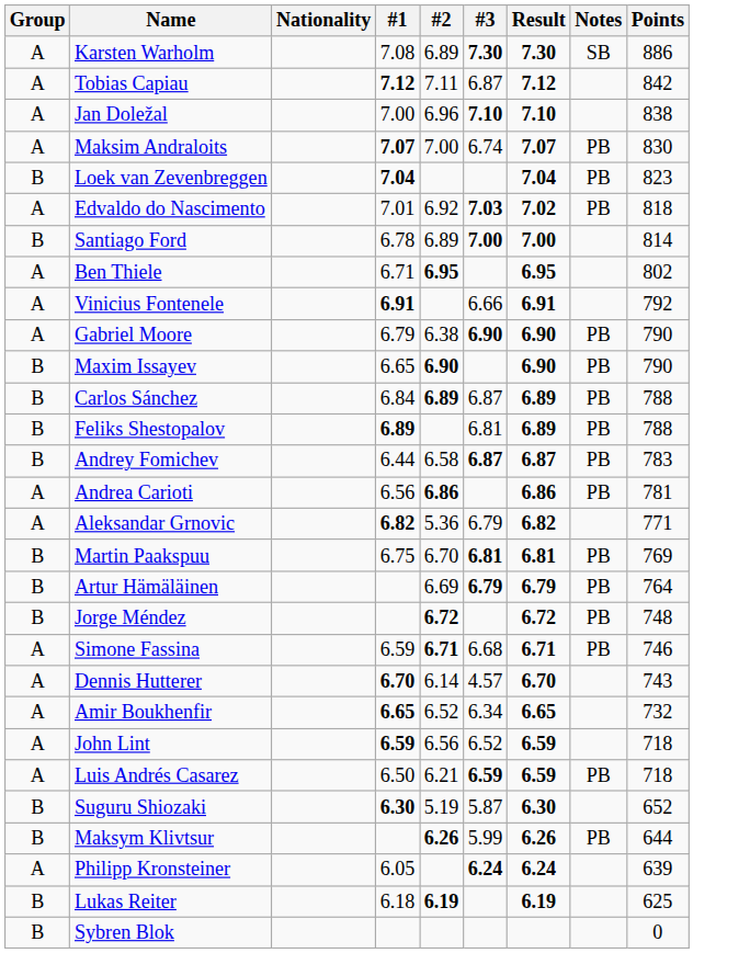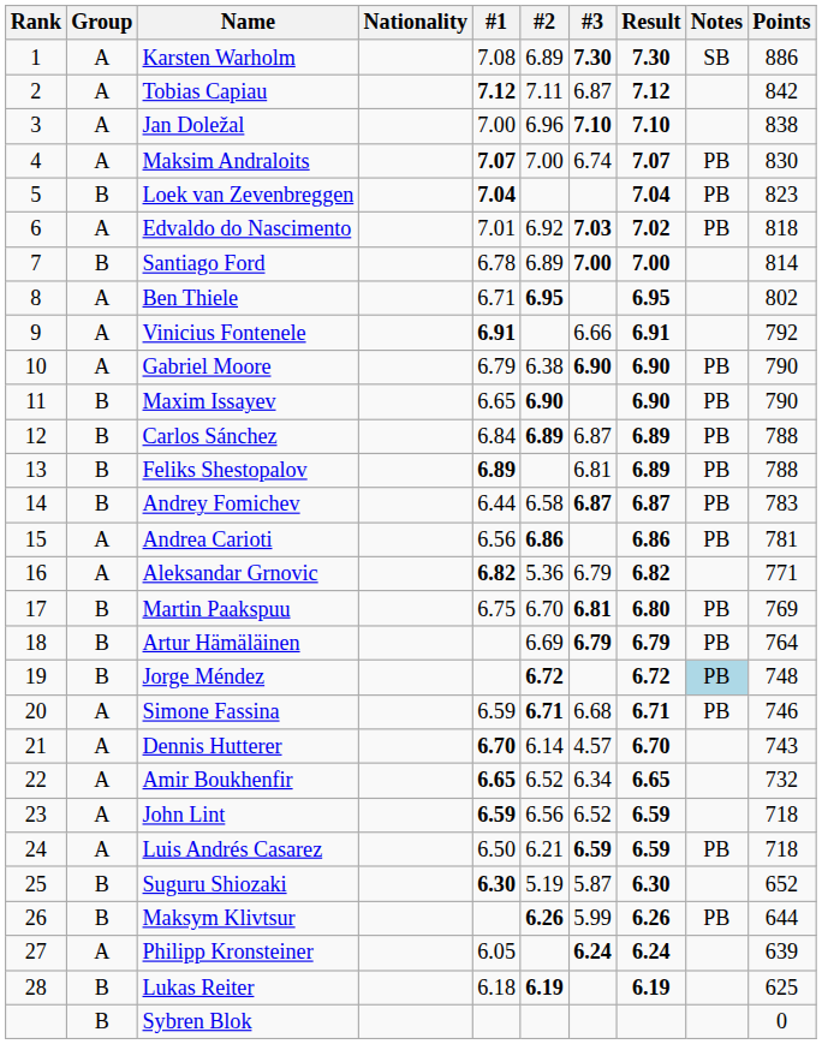 <table class="wikitable sortable" style="text-align:center">
 <tr>
+<th>Rank</th>
 <th>Group</th>
 <th>Name</th>
 <th>Nationality</th>
 <th>#1</th>
 <th>#2</th>
 <th>#3</th>
 <th>Result</th>
 <th>Notes</th>
 <th>Points</th>
 </tr>
 <tr>
+<td>1</td>
 <td>A</td>
 <td align=left><a href='#'>Karsten Warholm</a></td>
 <td align=left></td>
 <td>7.08</td>
 <td>6.89</td>
 <td><strong>7.30</strong></td>
 <td><strong>7.30</strong></td>
 <td>SB</td>
 <td>886</td>
 </tr>
 <tr>
+<td>2</td>
 <td>A</td>
 <td align=left><a href='#'>Tobias Capiau</a></td>
 <td align=left></td>
 <td><strong>7.12</strong></td>
 <td>7.11</td>
 <td>6.87</td>
 <td><strong>7.12</strong></td>
 <td></td>
 <td>842</td>
 </tr>
 <tr>
+<td>3</td>
 <td>A</td>
 <td align=left><a href='#'>Jan Doležal</a></td>
 <td align=left></td>
 <td>7.00</td>
 <td>6.96</td>
 <td><strong>7.10</strong></td>
 <td><strong>7.10</strong></td>
 <td></td>
 <td>838</td>
 </tr>
 <tr>
+<td>4</td>
 <td>A</td>
 <td align=left><a href='#'>Maksim Andraloits</a></td>
 <td align=left></td>
 <td><strong>7.07</strong></td>
 <td>7.00</td>
 <td>6.74</td>
 <td><strong>7.07</strong></td>
 <td>PB</td>
 <td>830</td>
 </tr>
 <tr>
+<td>5</td>
 <td>B</td>
 <td align=left><a href='#'>Loek van Zevenbreggen</a></td>
 <td align=left></td>
 <td><strong>7.04</strong></td>
 <td></td>
 <td></td>
 <td><strong>7.04</strong></td>
 <td>PB</td>
 <td>823</td>
 </tr>
 <tr>
+<td>6</td>
 <td>A</td>
 <td align=left><a href='#'>Edvaldo do Nascimento</a></td>
 <td align=left></td>
 <td>7.01</td>
 <td>6.92</td>
 <td><strong>7.03</strong></td>
 <td><strong>7.02</strong></td>
 <td>PB</td>
 <td>818</td>
 </tr>
 <tr>
+<td>7</td>
 <td>B</td>
 <td align=left><a href='#'>Santiago Ford</a></td>
 <td align=left></td>
 <td>6.78</td>
 <td>6.89</td>
 <td><strong>7.00</strong></td>
 <td><strong>7.00</strong></td>
 <td></td>
 <td>814</td>
 </tr>
 <tr>
+<td>8</td>
 <td>A</td>
 <td align=left><a href='#'>Ben Thiele</a></td>
 <td align=left></td>
 <td>6.71</td>
 <td><strong>6.95</strong></td>
 <td></td>
 <td><strong>6.95</strong></td>
 <td></td>
 <td>802</td>
 </tr>
 <tr>
+<td>9</td>
 <td>A</td>
 <td align=left><a href='#'>Vinicius Fontenele</a></td>
 <td align=left></td>
 <td><strong>6.91</strong></td>
 <td></td>
 <td>6.66</td>
 <td><strong>6.91</strong></td>
 <td></td>
 <td>792</td>
 </tr>
 <tr>
+<td>10</td>
 <td>A</td>
 <td align=left><a href='#'>Gabriel Moore</a></td>
 <td align=left></td>
 <td>6.79</td>
 <td>6.38</td>
 <td><strong>6.90</strong></td>
 <td><strong>6.90</strong></td>
 <td>PB</td>
 <td>790</td>
 </tr>
 <tr>
+<td>11</td>
 <td>B</td>
 <td align=left><a href='#'>Maxim Issayev</a></td>
 <td align=left></td>
 <td>6.65</td>
 <td><strong>6.90</strong></td>
 <td></td>
 <td><strong>6.90</strong></td>
 <td>PB</td>
 <td>790</td>
 </tr>
 <tr>
+<td>12</td>
 <td>B</td>
 <td align=left><a href='#'>Carlos Sánchez</a></td>
 <td align=left></td>
 <td>6.84</td>
 <td><strong>6.89</strong></td>
 <td>6.87</td>
 <td><strong>6.89</strong></td>
 <td>PB</td>
 <td>788</td>
 </tr>
 <tr>
+<td>13</td>
 <td>B</td>
 <td align=left><a href='#'>Feliks Shestopalov</a></td>
 <td align=left></td>
 <td><strong>6.89</strong></td>
 <td></td>
 <td>6.81</td>
 <td><strong>6.89</strong></td>
 <td>PB</td>
 <td>788</td>
 </tr>
 <tr>
+<td>14</td>
 <td>B</td>
 <td align=left><a href='#'>Andrey Fomichev</a></td>
 <td align=left></td>
 <td>6.44</td>
 <td>6.58</td>
 <td><strong>6.87</strong></td>
 <td><strong>6.87</strong></td>
 <td>PB</td>
 <td>783</td>
 </tr>
 <tr>
+<td>15</td>
 <td>A</td>
 <td align=left><a href='#'>Andrea Carioti</a></td>
 <td align=left></td>
 <td>6.56</td>
 <td><strong>6.86</strong></td>
 <td></td>
 <td><strong>6.86</strong></td>
 <td>PB</td>
 <td>781</td>
 </tr>
 <tr>
+<td>16</td>
 <td>A</td>
 <td align=left><a href='#'>Aleksandar Grnovic</a></td>
 <td align=left></td>
 <td><strong>6.82</strong></td>
 <td>5.36</td>
 <td>6.79</td>
 <td><strong>6.82</strong></td>
 <td></td>
 <td>771</td>
 </tr>
 <tr>
+<td>17</td>
 <td>B</td>
 <td align=left><a href='#'>Martin Paakspuu</a></td>
 <td align=left></td>
 <td>6.75</td>
 <td>6.70</td>
 <td><strong>6.81</strong></td>
-<td><strong>6.81</strong></td>
+<td><strong>6.80</strong></td>
 <td>PB</td>
 <td>769</td>
 </tr>
 <tr>
+<td>18</td>
 <td>B</td>
 <td align=left><a href='#'>Artur Hämäläinen</a></td>
 <td align=left></td>
 <td></td>
 <td>6.69</td>
 <td><strong>6.79</strong></td>
 <td><strong>6.79</strong></td>
 <td>PB</td>
 <td>764</td>
 </tr>
 <tr>
+<td>19</td>
 <td>B</td>
 <td align=left><a href='#'>Jorge Méndez</a></td>
 <td align=left></td>
 <td></td>
 <td><strong>6.72</strong></td>
 <td></td>
 <td><strong>6.72</strong></td>
-<td>PB</td>
+<td style="background: lightblue;">PB</td>
 <td>748</td>
 </tr>
 <tr>
+<td>20</td>
 <td>A</td>
 <td align=left><a href='#'>Simone Fassina</a></td>
 <td align=left></td>
 <td>6.59</td>
 <td><strong>6.71</strong></td>
 <td>6.68</td>
 <td><strong>6.71</strong></td>
 <td>PB</td>
 <td>746</td>
 </tr>
 <tr>
+<td>21</td>
 <td>A</td>
 <td align=left><a href='#'>Dennis Hutterer</a></td>
 <td align=left></td>
 <td><strong>6.70</strong></td>
 <td>6.14</td>
 <td>4.57</td>
 <td><strong>6.70</strong></td>
 <td></td>
 <td>743</td>
 </tr>
 <tr>
+<td>22</td>
 <td>A</td>
 <td align=left><a href='#'>Amir Boukhenfir</a></td>
 <td align=left></td>
 <td><strong>6.65</strong></td>
 <td>6.52</td>
 <td>6.34</td>
 <td><strong>6.65</strong></td>
 <td></td>
 <td>732</td>
 </tr>
 <tr>
+<td>23</td>
 <td>A</td>
 <td align=left><a href='#'>John Lint</a></td>
 <td align=left></td>
 <td><strong>6.59</strong></td>
 <td>6.56</td>
 <td>6.52</td>
 <td><strong>6.59</strong></td>
 <td></td>
 <td>718</td>
 </tr>
 <tr>
+<td>24</td>
 <td>A</td>
 <td align=left><a href='#'>Luis Andrés Casarez</a></td>
 <td align=left></td>
 <td>6.50</td>
 <td>6.21</td>
 <td><strong>6.59</strong></td>
 <td><strong>6.59</strong></td>
 <td>PB</td>
 <td>718</td>
 </tr>
 <tr>
+<td>25</td>
 <td>B</td>
 <td align=left><a href='#'>Suguru Shiozaki</a></td>
 <td align=left></td>
 <td><strong>6.30</strong></td>
 <td>5.19</td>
 <td>5.87</td>
 <td><strong>6.30</strong></td>
 <td></td>
 <td>652</td>
 </tr>
 <tr>
+<td>26</td>
 <td>B</td>
 <td align=left><a href='#'>Maksym Klivtsur</a></td>
 <td align=left></td>
 <td></td>
 <td><strong>6.26</strong></td>
 <td>5.99</td>
 <td><strong>6.26</strong></td>
 <td>PB</td>
 <td>644</td>
 </tr>
 <tr>
+<td>27</td>
 <td>A</td>
 <td align=left><a href='#'>Philipp Kronsteiner</a></td>
 <td align=left></td>
 <td>6.05</td>
 <td></td>
 <td><strong>6.24</strong></td>
 <td><strong>6.24</strong></td>
 <td></td>
 <td>639</td>
 </tr>
 <tr>
+<td>28</td>
 <td>B</td>
 <td align=left><a href='#'>Lukas Reiter</a></td>
 <td align="left"></td>
 <td>6.18</td>
 <td><strong>6.19</strong></td>
 <td></td>
 <td><strong>6.19</strong></td>
 <td></td>
 <td>625</td>
 </tr>
 <tr>
+<td></td>
 <td>B</td>
 <td align=left><a href='#'>Sybren Blok</a></td>
 <td align=left></td>
 <td></td>
 <td></td>
 <td></td>
 <td><strong></strong></td>
 <td></td>
 <td>0</td>
 </tr>
 </table>
